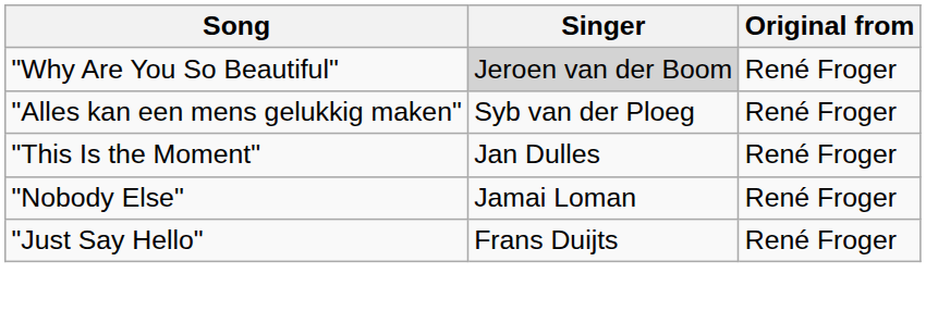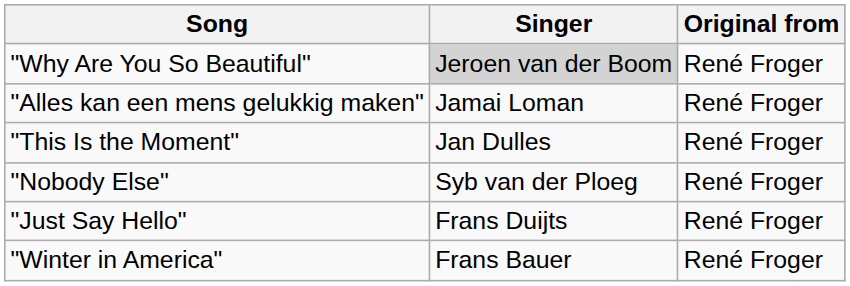 <table class="wikitable">
 <tr>
 <th>Song</th>
 <th>Singer</th>
 <th>Original from</th>
 </tr>
 <tr>
 <td>"Why Are You So Beautiful"</td>
 <td style="background: lightgrey;">Jeroen van der Boom</td>
 <td>René Froger</td>
 </tr>
 <tr>
 <td>"Alles kan een mens gelukkig maken"</td>
-<td>Syb van der Ploeg</td>
+<td>Jamai Loman</td>
 <td>René Froger</td>
 </tr>
 <tr>
 <td>"This Is the Moment"</td>
 <td>Jan Dulles</td>
 <td>René Froger</td>
 </tr>
 <tr>
 <td>"Nobody Else"</td>
-<td>Jamai Loman</td>
+<td>Syb van der Ploeg</td>
 <td>René Froger</td>
 </tr>
 <tr>
 <td>"Just Say Hello"</td>
 <td>Frans Duijts</td>
 <td>René Froger</td>
 </tr>
+<tr>
+<td>"Winter in America"</td>
+<td>Frans Bauer</td>
+<td>René Froger</td>
+</tr>
 </table>
